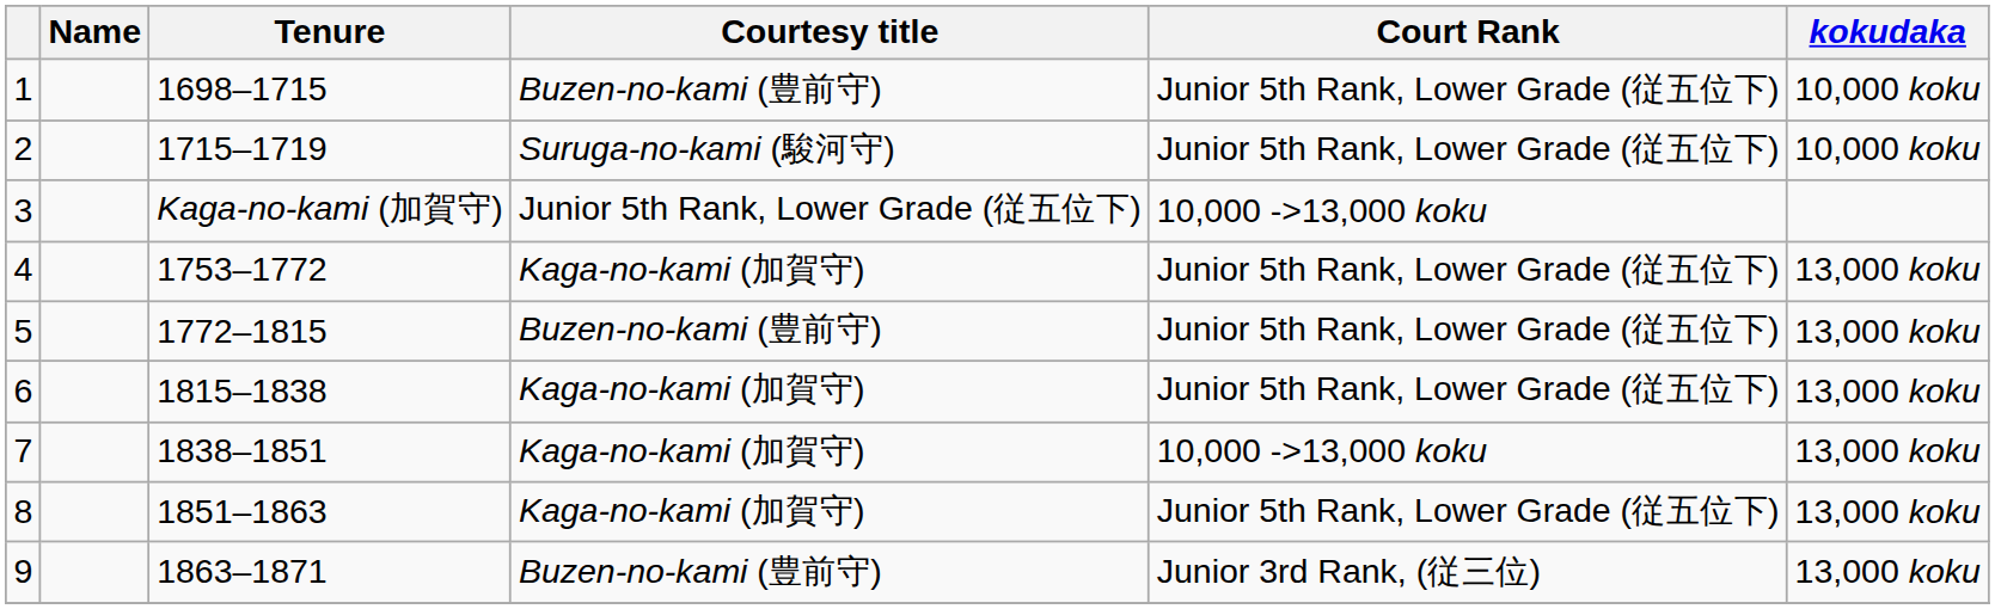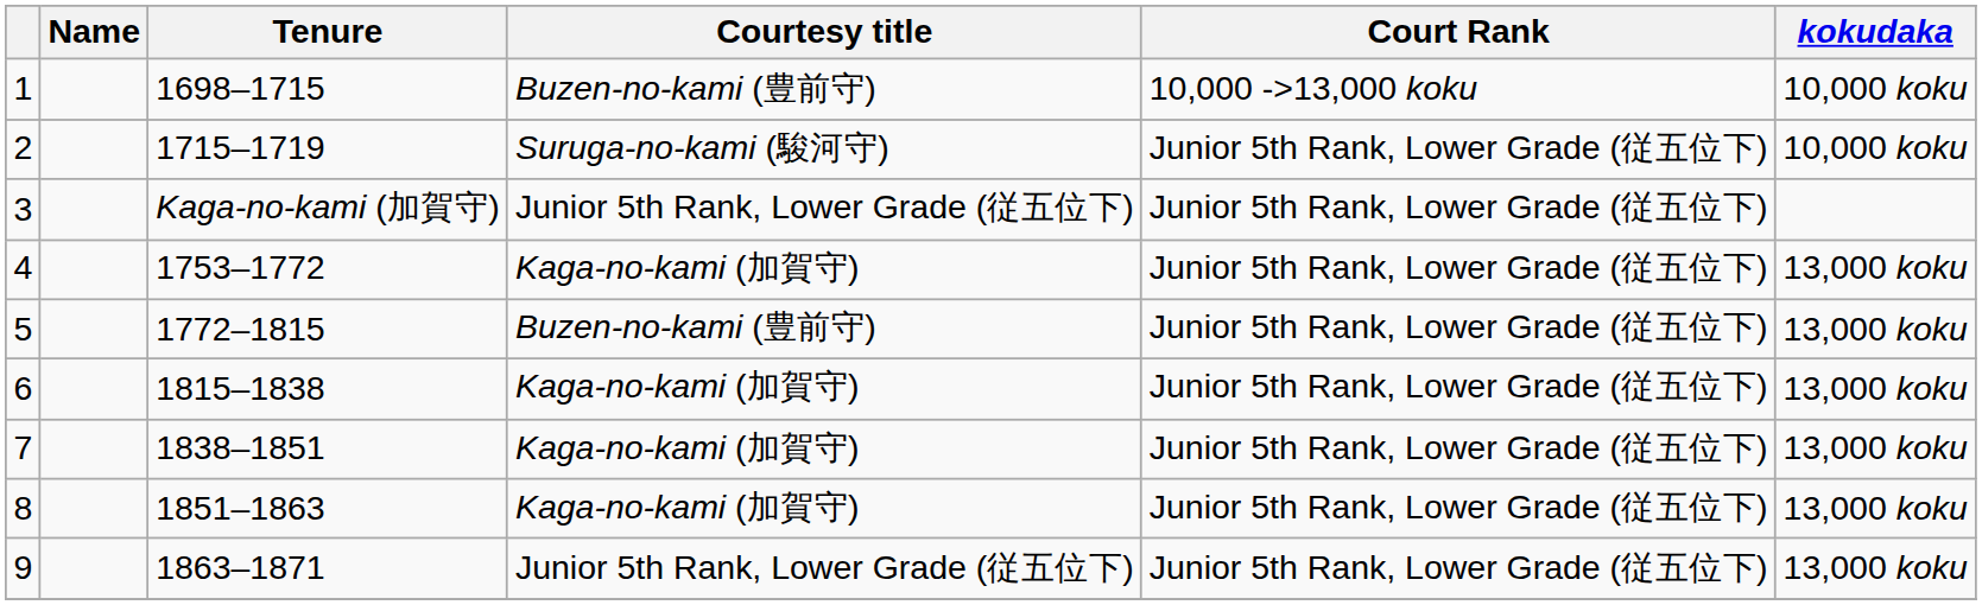 <table class=wikitable>
 <tr>
 <th></th>
 <th>Name</th>
 <th>Tenure</th>
 <th>Courtesy title</th>
 <th>Court Rank</th>
 <th><em><a href='#'>kokudaka</a></em></th>
 </tr>
 <tr>
 <td>1</td>
 <td></td>
 <td>1698–1715</td>
 <td><em>Buzen-no-kami</em> (豊前守)</td>
-<td>Junior 5th Rank, Lower Grade (従五位下)</td>
+<td>10,000 ->13,000 <em>koku</em></td>
 <td>10,000 <em>koku</em></td>
 </tr>
 <tr>
 <td>2</td>
 <td></td>
 <td>1715–1719</td>
 <td><em>Suruga-no-kami</em> (駿河守)</td>
 <td>Junior 5th Rank, Lower Grade (従五位下)</td>
 <td>10,000 <em>koku</em></td>
 </tr>
 <tr>
 <td>3</td>
 <td></td>
 <td 1719 –1753><em>Kaga-no-kami</em> (加賀守)</td>
 <td>Junior 5th Rank, Lower Grade (従五位下)</td>
-<td>10,000 ->13,000 <em>koku</em></td>
+<td>Junior 5th Rank, Lower Grade (従五位下)</td>
 </tr>
 <tr>
 <td>4</td>
 <td></td>
 <td>1753–1772</td>
 <td><em>Kaga-no-kami</em> (加賀守)</td>
 <td>Junior 5th Rank, Lower Grade (従五位下)</td>
 <td>13,000 <em>koku</em></td>
 </tr>
 <tr>
 <td>5</td>
 <td></td>
 <td>1772–1815</td>
 <td><em>Buzen-no-kami</em> (豊前守)</td>
 <td>Junior 5th Rank, Lower Grade (従五位下)</td>
 <td>13,000 <em>koku</em></td>
 </tr>
 <tr>
 <td>6</td>
 <td></td>
 <td>1815–1838</td>
 <td><em>Kaga-no-kami</em> (加賀守)</td>
 <td>Junior 5th Rank, Lower Grade (従五位下)</td>
 <td>13,000 <em>koku</em></td>
 </tr>
 <tr>
 <td>7</td>
 <td></td>
 <td>1838–1851</td>
 <td><em>Kaga-no-kami</em> (加賀守)</td>
-<td>10,000 ->13,000 <em>koku</em></td>
+<td>Junior 5th Rank, Lower Grade (従五位下)</td>
 <td>13,000 <em>koku</em></td>
 </tr>
 <tr>
 <td>8</td>
 <td></td>
 <td>1851–1863</td>
 <td><em>Kaga-no-kami</em> (加賀守)</td>
 <td>Junior 5th Rank, Lower Grade (従五位下)</td>
 <td>13,000 <em>koku</em></td>
 </tr>
 <tr>
 <td>9</td>
 <td></td>
 <td>1863–1871</td>
-<td><em>Buzen-no-kami</em> (豊前守)</td>
-<td>Junior 3rd Rank, (従三位)</td>
+<td>Junior 5th Rank, Lower Grade (従五位下)</td>
+<td>Junior 5th Rank, Lower Grade (従五位下)</td>
 <td>13,000 <em>koku</em></td>
 </tr>
 <tr>
 </tr>
 </table>
